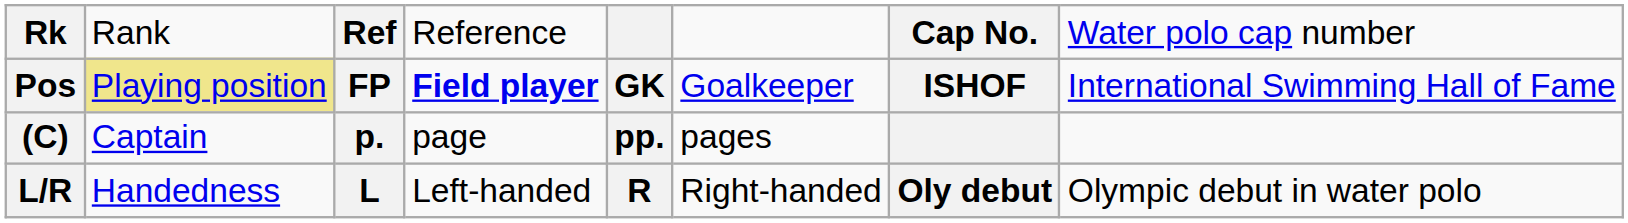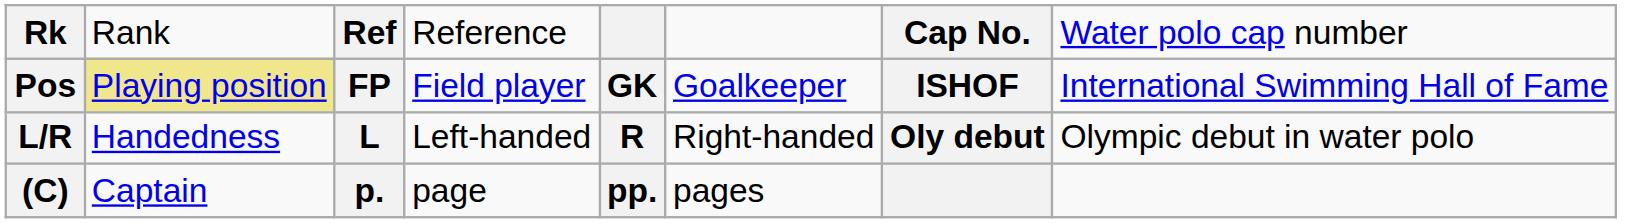 <table class="wikitable" style="text-align: left; font-size: 90%; margin-left: 1em;">
 <tr>
 <th>Rk</th>
 <td>Rank</td>
 <th>Ref</th>
 <td>Reference</td>
 <th></th>
 <td></td>
 <th>Cap No.</th>
 <td><a href='#'>Water polo cap</a> number</td>
 </tr>
 <tr>
 <th>Pos</th>
 <td style="background: khaki;"><a href='#'>Playing position</a></td>
 <th>FP</th>
-<td><strong><a href='#'>Field player</a></strong></td>
+<td><a href='#'>Field player</a></td>
 <th>GK</th>
 <td><a href='#'>Goalkeeper</a></td>
 <th>ISHOF</th>
 <td><a href='#'>International Swimming Hall of Fame</a></td>
+</tr>
+<tr>
+<th>L/R</th>
+<td><a href='#'>Handedness</a></td>
+<th>L</th>
+<td>Left-handed</td>
+<th>R</th>
+<td>Right-handed</td>
+<th>Oly debut</th>
+<td>Olympic debut in water polo</td>
 </tr>
 <tr>
 <th>(C)</th>
 <td><a href='#'>Captain</a></td>
 <th>p.</th>
 <td>page</td>
 <th>pp.</th>
 <td>pages</td>
 <th></th>
 <td></td>
 </tr>
-<tr>
-<th>L/R</th>
-<td><a href='#'>Handedness</a></td>
-<th>L</th>
-<td>Left-handed</td>
-<th>R</th>
-<td>Right-handed</td>
-<th>Oly debut</th>
-<td>Olympic debut in water polo</td>
-</tr>
 </table>
